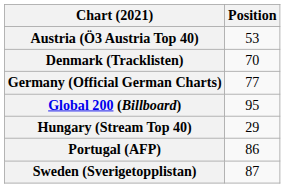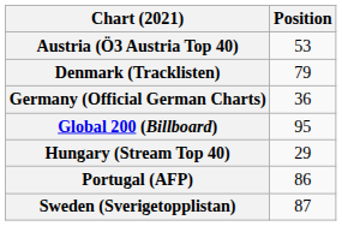 <table class="wikitable sortable plainrowheaders" style="text-align:center">
 <tr>
 <th scope="col">Chart (2021)</th>
 <th scope="col">Position</th>
 </tr>
 <tr>
 <th scope="row">Austria (Ö3 Austria Top 40)</th>
 <td>53</td>
 </tr>
 <tr>
 <th scope="row">Denmark (Tracklisten)</th>
-<td>70</td>
+<td>79</td>
 </tr>
 <tr>
 <th scope="row">Germany (Official German Charts)</th>
-<td>77</td>
+<td>36</td>
 </tr>
 <tr>
 <th scope="row"><a href='#'>Global 200</a> (<em>Billboard</em>)</th>
 <td>95</td>
 </tr>
 <tr>
 <th scope="row">Hungary (Stream Top 40)</th>
 <td>29</td>
 </tr>
 <tr>
 <th scope="row">Portugal (AFP)</th>
 <td>86</td>
 </tr>
 <tr>
 <th scope="row">Sweden (Sverigetopplistan)</th>
 <td>87</td>
 </tr>
 </table>
